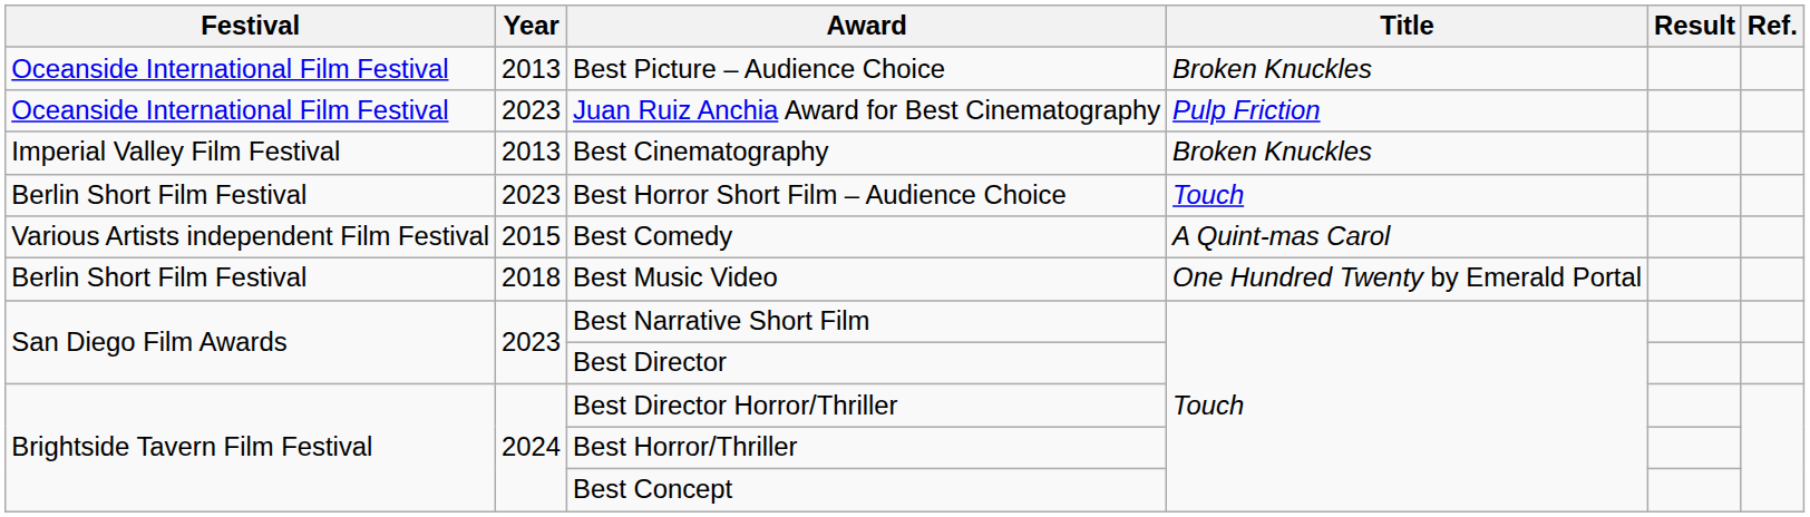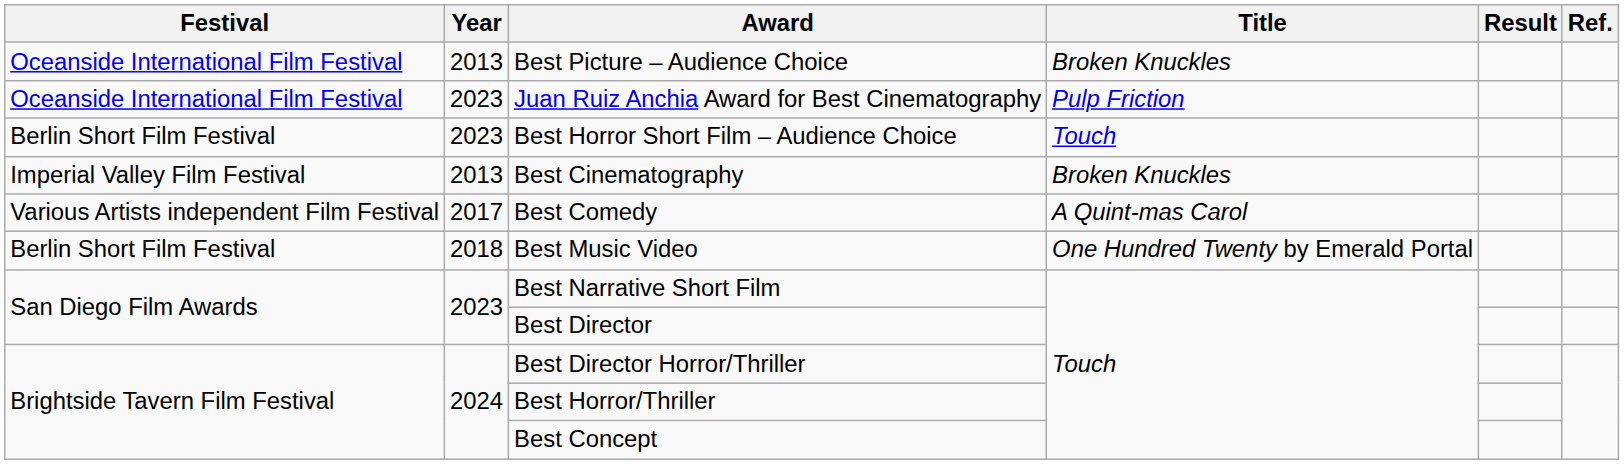 <table class="wikitable">
 <tr>
 <th>Festival</th>
 <th>Year</th>
 <th>Award</th>
 <th>Title</th>
 <th>Result</th>
 <th>Ref.</th>
 </tr>
 <tr>
 <td><a href='#'>Oceanside International Film Festival</a></td>
 <td>2013</td>
 <td>Best Picture – Audience Choice</td>
 <td><em>Broken Knuckles</em></td>
 <td></td>
 <td></td>
 </tr>
 <tr>
 <td><a href='#'>Oceanside International Film Festival</a></td>
 <td>2023</td>
 <td><a href='#'>Juan Ruiz Anchia</a> Award for Best Cinematography</td>
 <td><em><a href='#'>Pulp Friction</a></em></td>
 <td></td>
 <td></td>
 </tr>
 <tr>
+<td>Berlin Short Film Festival</td>
+<td>2023</td>
+<td>Best Horror Short Film – Audience Choice</td>
+<td><em><a href='#'>Touch</a></em></td>
+<td></td>
+<td></td>
+</tr>
+<tr>
 <td>Imperial Valley Film Festival</td>
 <td>2013</td>
 <td>Best Cinematography</td>
 <td><em>Broken Knuckles</em></td>
 <td></td>
 <td></td>
 </tr>
 <tr>
-<td>Berlin Short Film Festival</td>
-<td>2023</td>
-<td>Best Horror Short Film – Audience Choice</td>
-<td><em><a href='#'>Touch</a></em></td>
-<td></td>
-<td></td>
-</tr>
-<tr>
 <td>Various Artists independent Film Festival</td>
-<td>2015</td>
+<td>2017</td>
 <td>Best Comedy</td>
 <td><em>A Quint-mas Carol</em></td>
 <td></td>
 <td></td>
 </tr>
 <tr>
 <td>Berlin Short Film Festival</td>
 <td>2018</td>
 <td>Best Music Video</td>
 <td><em>One Hundred Twenty</em> by Emerald Portal</td>
 <td></td>
 <td></td>
 </tr>
 <tr>
 <td rowspan="2">San Diego Film Awards</td>
 <td rowspan="2">2023</td>
 <td>Best Narrative Short Film</td>
 <td rowspan="5"><em>Touch</em></td>
 <td></td>
 <td></td>
 </tr>
 <tr>
 <td>Best Director</td>
 <td></td>
 <td></td>
 </tr>
 <tr>
 <td rowspan="3">Brightside Tavern Film Festival</td>
 <td rowspan="3">2024</td>
 <td>Best Director Horror/Thriller</td>
 <td></td>
 <td rowspan="3"></td>
 </tr>
 <tr>
 <td>Best Horror/Thriller</td>
 <td></td>
 </tr>
 <tr>
 <td>Best Concept</td>
 <td></td>
 </tr>
 </table>
